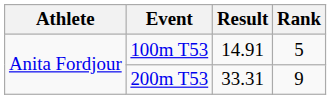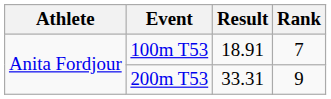 <table class="wikitable">
 <tr>
 <th>Athlete</th>
 <th>Event</th>
 <th>Result</th>
 <th>Rank</th>
 </tr>
 <tr align=center>
 <td align=left rowspan=2><a href='#'>Anita Fordjour</a></td>
 <td align=left><a href='#'>100m T53</a></td>
-<td>14.91</td>
-<td>5</td>
+<td>18.91</td>
+<td>7</td>
 </tr>
 <tr align=center>
 <td align=left><a href='#'>200m T53</a></td>
 <td>33.31</td>
 <td>9</td>
 </tr>
 </table>
